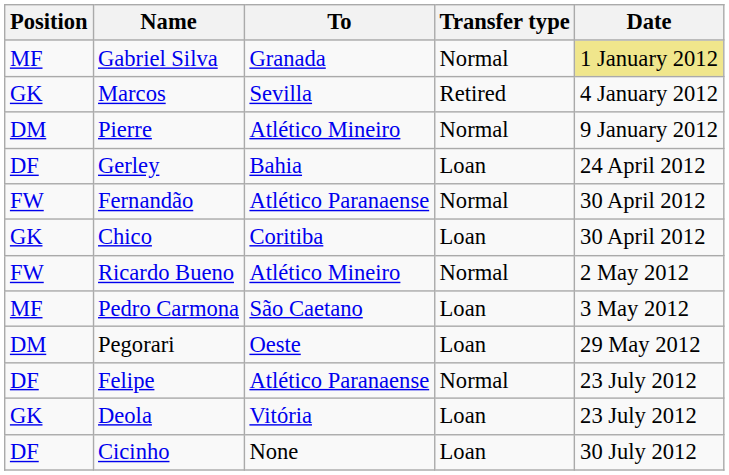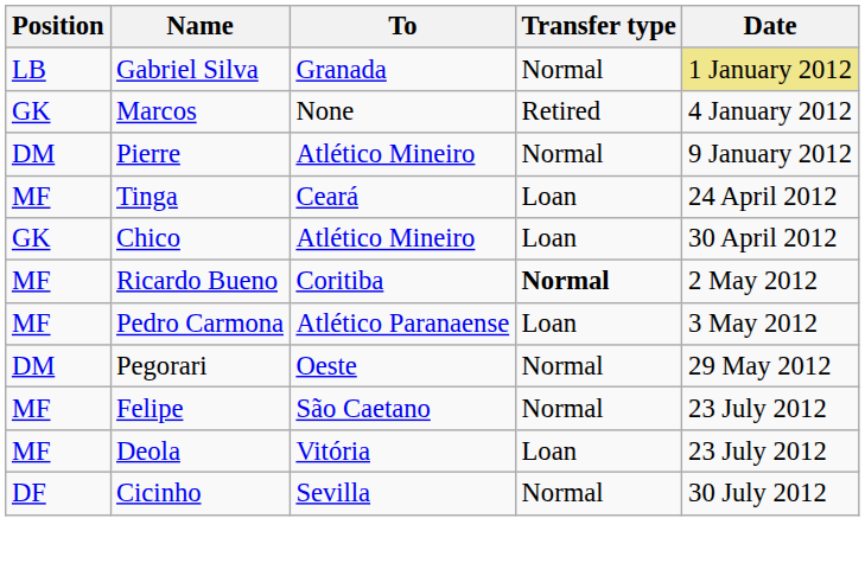 <table class="wikitable">
 <tr>
 <th>Position</th>
 <th>Name</th>
 <th>To</th>
 <th>Transfer type</th>
 <th>Date</th>
 </tr>
 <tr>
-<td><a href='#'>MF</a></td>
+<td><a href='#'>LB</a></td>
 <td> <a href='#'>Gabriel Silva</a></td>
 <td> <a href='#'>Granada</a></td>
 <td>Normal</td>
 <td style="background: khaki;">1 January 2012</td>
 </tr>
 <tr>
 <td><a href='#'>GK</a></td>
 <td> <a href='#'>Marcos</a></td>
-<td> <a href='#'>Sevilla</a></td>
+<td>None</td>
 <td>Retired</td>
 <td>4 January 2012</td>
 </tr>
 <tr>
 <td><a href='#'>DM</a></td>
 <td> <a href='#'>Pierre</a></td>
 <td> <a href='#'>Atlético Mineiro</a></td>
 <td>Normal</td>
 <td>9 January 2012</td>
 </tr>
 <tr>
-<td><a href='#'>DF</a></td>
-<td> <a href='#'>Gerley</a></td>
-<td> <a href='#'>Bahia</a></td>
+<td><a href='#'>MF</a></td>
+<td> <a href='#'>Tinga</a></td>
+<td> <a href='#'>Ceará</a></td>
 <td>Loan</td>
 <td>24 April 2012</td>
 </tr>
 <tr>
-<td><a href='#'>FW</a></td>
-<td> <a href='#'>Fernandão</a></td>
-<td> <a href='#'>Atlético Paranaense</a></td>
-<td>Normal</td>
-<td>30 April 2012</td>
-</tr>
-<tr>
 <td><a href='#'>GK</a></td>
 <td> <a href='#'>Chico</a></td>
-<td> <a href='#'>Coritiba</a></td>
+<td> <a href='#'>Atlético Mineiro</a></td>
 <td>Loan</td>
 <td>30 April 2012</td>
 </tr>
 <tr>
-<td><a href='#'>FW</a></td>
+<td><a href='#'>MF</a></td>
 <td> <a href='#'>Ricardo Bueno</a></td>
-<td> <a href='#'>Atlético Mineiro</a></td>
-<td>Normal</td>
+<td> <a href='#'>Coritiba</a></td>
+<td><strong>Normal</strong></td>
 <td>2 May 2012</td>
 </tr>
 <tr>
 <td><a href='#'>MF</a></td>
 <td> <a href='#'>Pedro Carmona</a></td>
-<td> <a href='#'>São Caetano</a></td>
+<td> <a href='#'>Atlético Paranaense</a></td>
 <td>Loan</td>
 <td>3 May 2012</td>
 </tr>
 <tr>
 <td><a href='#'>DM</a></td>
 <td> Pegorari</td>
 <td> <a href='#'>Oeste</a></td>
-<td>Loan</td>
+<td>Normal</td>
 <td>29 May 2012</td>
 </tr>
 <tr>
-<td><a href='#'>DF</a></td>
+<td><a href='#'>MF</a></td>
 <td> <a href='#'>Felipe</a></td>
-<td> <a href='#'>Atlético Paranaense</a></td>
+<td> <a href='#'>São Caetano</a></td>
 <td>Normal</td>
 <td>23 July 2012</td>
 </tr>
 <tr>
-<td><a href='#'>GK</a></td>
+<td><a href='#'>MF</a></td>
 <td> <a href='#'>Deola</a></td>
 <td> <a href='#'>Vitória</a></td>
 <td>Loan</td>
 <td>23 July 2012</td>
 </tr>
 <tr>
 <td><a href='#'>DF</a></td>
 <td> <a href='#'>Cicinho</a></td>
-<td>None</td>
-<td>Loan</td>
+<td> <a href='#'>Sevilla</a></td>
+<td>Normal</td>
 <td>30 July 2012</td>
 </tr>
 </table>
